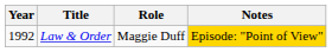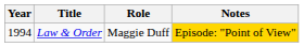 <table class="wikitable sortable">
 <tr>
 <th>Year</th>
 <th>Title</th>
 <th>Role</th>
 <th>Notes</th>
 </tr>
 <tr>
-<td>1992</td>
+<td>1994</td>
 <td><em><a href='#'>Law & Order</a></em></td>
 <td>Maggie Duff</td>
 <td style="background: gold;">Episode: "Point of View"</td>
 </tr>
 </table>
